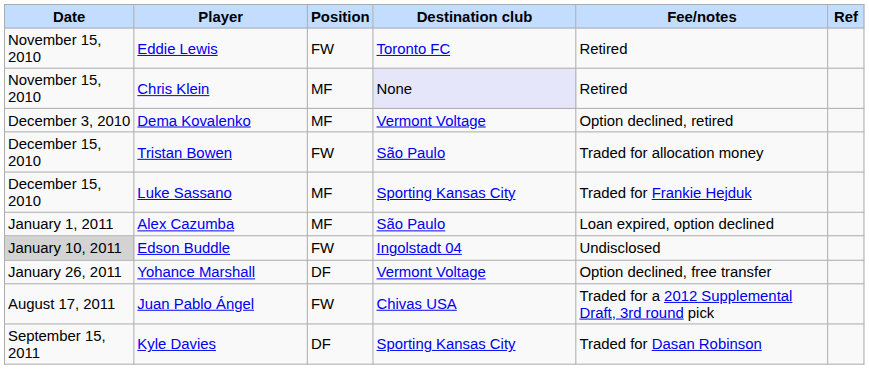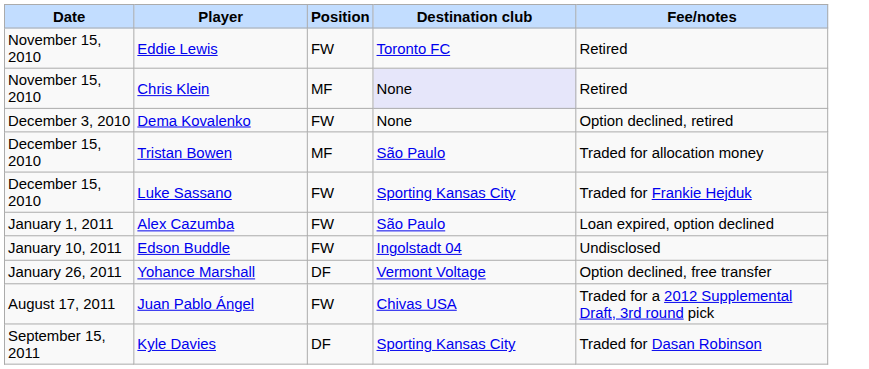 <table class="wikitable" style="text-align:left; font-size:95%;">
 <tr>
 <th style="background:#c2ddff; width:125px;">Date</th>
 <th style="background:#c2ddff; width:170px;">Player</th>
 <th style="background:#c2ddff; width:50px;">Position</th>
 <th style="background:#c2ddff; width:200px;">Destination club</th>
 <th style="background:#c2ddff; width:250px;">Fee/notes</th>
-<th style="background:#c2ddff; width:30px;">Ref</th>
 </tr>
 <tr>
 <td>November 15, 2010</td>
 <td> <a href='#'>Eddie Lewis</a></td>
 <td>FW</td>
 <td> <a href='#'>Toronto FC</a></td>
 <td>Retired</td>
-<td></td>
 </tr>
 <tr>
 <td>November 15, 2010</td>
 <td> <a href='#'>Chris Klein</a></td>
 <td>MF</td>
 <td style="background: lavender;">None</td>
 <td>Retired</td>
-<td></td>
 </tr>
 <tr>
 <td>December 3, 2010</td>
 <td> <a href='#'>Dema Kovalenko</a></td>
-<td>MF</td>
-<td> <a href='#'>Vermont Voltage</a></td>
+<td>FW</td>
+<td>None</td>
 <td>Option declined, retired</td>
-<td></td>
 </tr>
 <tr>
 <td>December 15, 2010</td>
 <td> <a href='#'>Tristan Bowen</a></td>
-<td>FW</td>
+<td>MF</td>
 <td> <a href='#'>São Paulo</a></td>
 <td>Traded for allocation money</td>
-<td></td>
 </tr>
 <tr>
 <td>December 15, 2010</td>
 <td> <a href='#'>Luke Sassano</a></td>
-<td>MF</td>
+<td>FW</td>
 <td> <a href='#'>Sporting Kansas City</a></td>
 <td>Traded for <a href='#'>Frankie Hejduk</a></td>
-<td></td>
 </tr>
 <tr>
 <td>January 1, 2011</td>
 <td> <a href='#'>Alex Cazumba</a></td>
-<td>MF</td>
+<td>FW</td>
 <td> <a href='#'>São Paulo</a></td>
 <td>Loan expired, option declined</td>
-<td></td>
 </tr>
 <tr>
-<td style="background: lightgrey;">January 10, 2011</td>
+<td>January 10, 2011</td>
 <td> <a href='#'>Edson Buddle</a></td>
 <td>FW</td>
 <td> <a href='#'>Ingolstadt 04</a></td>
 <td>Undisclosed</td>
-<td></td>
 </tr>
 <tr>
 <td>January 26, 2011</td>
 <td> <a href='#'>Yohance Marshall</a></td>
 <td>DF</td>
 <td> <a href='#'>Vermont Voltage</a></td>
 <td>Option declined, free transfer</td>
-<td></td>
 </tr>
 <tr>
 <td>August 17, 2011</td>
 <td> <a href='#'>Juan Pablo Ángel</a></td>
 <td>FW</td>
 <td> <a href='#'>Chivas USA</a></td>
 <td>Traded for a <a href='#'>2012 Supplemental Draft, 3rd round</a> pick</td>
-<td></td>
 </tr>
 <tr>
 <td>September 15, 2011</td>
 <td> <a href='#'>Kyle Davies</a></td>
 <td>DF</td>
 <td> <a href='#'>Sporting Kansas City</a></td>
 <td>Traded for <a href='#'>Dasan Robinson</a></td>
-<td></td>
 </tr>
 </table>
